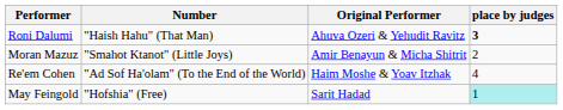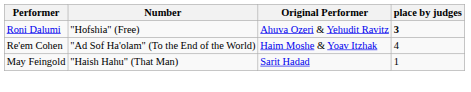 <table class="wikitable">
 <tr>
 <th>Performer</th>
 <th>Number</th>
 <th>Original Performer</th>
 <th>place by judges</th>
 </tr>
 <tr>
 <td><a href='#'>Roni Dalumi</a></td>
-<td>"Haish Hahu" (That Man)</td>
+<td>"Hofshia" (Free)</td>
 <td><a href='#'>Ahuva Ozeri</a> & <a href='#'>Yehudit Ravitz</a></td>
 <td><strong>3</strong></td>
-</tr>
-<tr>
-<td>Moran Mazuz</td>
-<td>"Smahot Ktanot" (Little Joys)</td>
-<td><a href='#'>Amir Benayun</a> & <a href='#'>Micha Shitrit</a></td>
-<td>2</td>
 </tr>
 <tr>
 <td>Re'em Cohen</td>
 <td>"Ad Sof Ha'olam" (To the End of the World)</td>
 <td><a href='#'>Haim Moshe</a> & <a href='#'>Yoav Itzhak</a></td>
 <td>4</td>
 </tr>
 <tr>
 <td>May Feingold</td>
-<td>"Hofshia" (Free)</td>
+<td>"Haish Hahu" (That Man)</td>
 <td><a href='#'>Sarit Hadad</a></td>
-<td style="background: paleturquoise;">1</td>
+<td>1</td>
 </tr>
 </table>
